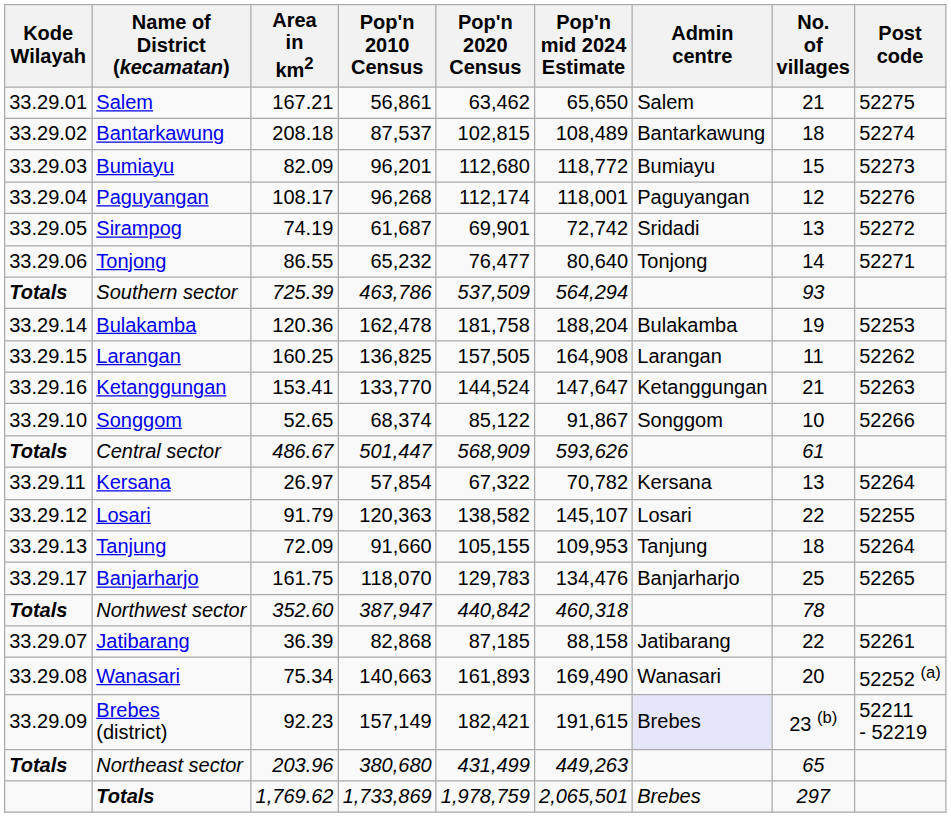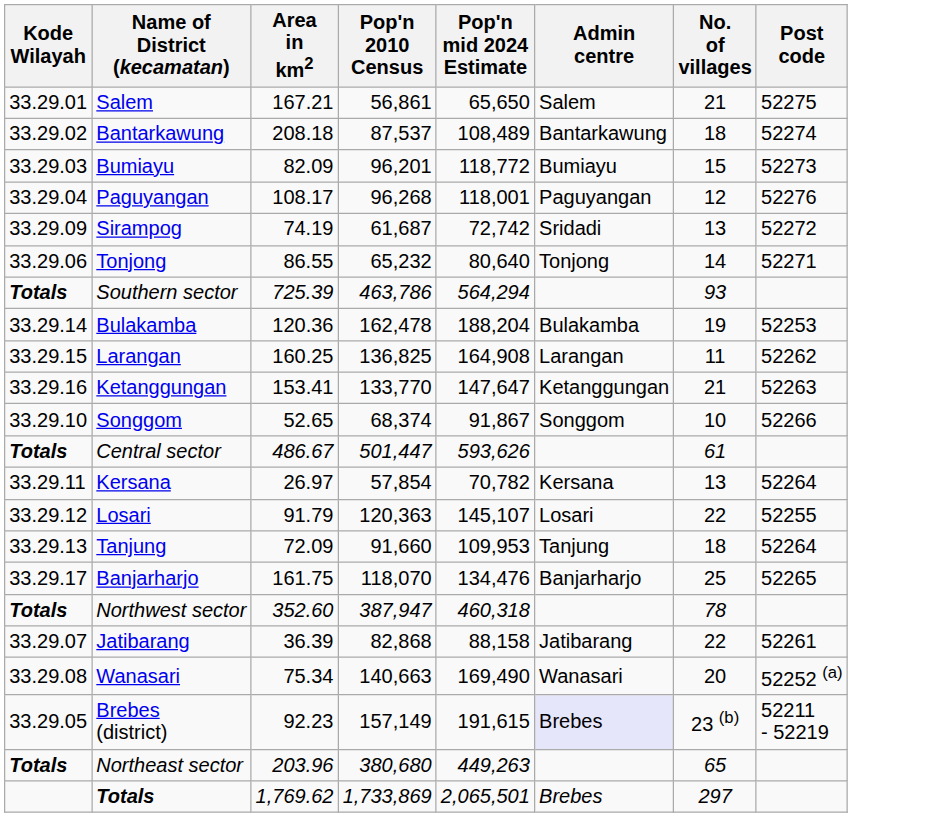 <table class="wikitable">
 <tr>
 <th>Kode <br>Wilayah</th>
 <th>Name of<br>District<br>(<em>kecamatan</em>)</th>
 <th>Area<br>in<br>km<sup>2</sup></th>
 <th>Pop'n<br>2010<br>Census</th>
-<th>Pop'n<br>2020<br>Census</th>
 <th>Pop'n<br>mid 2024<br>Estimate</th>
 <th>Admin<br>centre</th>
 <th>No.<br> of<br>villages</th>
 <th>Post<br>code</th>
 </tr>
 <tr>
 <td>33.29.01</td>
 <td><a href='#'>Salem</a></td>
 <td align="right">167.21</td>
 <td align="right">56,861</td>
-<td align="right">63,462</td>
 <td align="right">65,650</td>
 <td>Salem</td>
 <td align="center">21</td>
 <td>52275</td>
 </tr>
 <tr>
 <td>33.29.02</td>
 <td><a href='#'>Bantarkawung</a></td>
 <td align="right">208.18</td>
 <td align="right">87,537</td>
-<td align="right">102,815</td>
 <td align="right">108,489</td>
 <td>Bantarkawung</td>
 <td align="center">18</td>
 <td>52274</td>
 </tr>
 <tr>
 <td>33.29.03</td>
 <td><a href='#'>Bumiayu</a></td>
 <td align="right">82.09</td>
 <td align="right">96,201</td>
-<td align="right">112,680</td>
 <td align="right">118,772</td>
 <td>Bumiayu</td>
 <td align="center">15</td>
 <td>52273</td>
 </tr>
 <tr>
 <td>33.29.04</td>
 <td><a href='#'>Paguyangan</a></td>
 <td align="right">108.17</td>
 <td align="right">96,268</td>
-<td align="right">112,174</td>
 <td align="right">118,001</td>
 <td>Paguyangan</td>
 <td align="center">12</td>
 <td>52276</td>
 </tr>
 <tr>
-<td>33.29.05</td>
+<td>33.29.09</td>
 <td><a href='#'>Sirampog</a></td>
 <td align="right">74.19</td>
 <td align="right">61,687</td>
-<td align="right">69,901</td>
 <td align="right">72,742</td>
 <td>Sridadi</td>
 <td align="center">13</td>
 <td>52272</td>
 </tr>
 <tr>
 <td>33.29.06</td>
 <td><a href='#'>Tonjong</a></td>
 <td align="right">86.55</td>
 <td align="right">65,232</td>
-<td align="right">76,477</td>
 <td align="right">80,640</td>
 <td>Tonjong</td>
 <td align="center">14</td>
 <td>52271</td>
 </tr>
 <tr>
 <td><strong><em>Totals</em></strong></td>
 <td><em>Southern sector</em></td>
 <td align="right"><em>725.39</em></td>
 <td align="right"><em>463,786</em></td>
-<td align="right"><em>537,509</em></td>
 <td align="right"><em>564,294</em></td>
 <td></td>
 <td align="center"><em>93</em></td>
 <td></td>
 </tr>
 <tr>
 <td>33.29.14</td>
 <td><a href='#'>Bulakamba</a></td>
 <td align="right">120.36</td>
 <td align="right">162,478</td>
-<td align="right">181,758</td>
 <td align="right">188,204</td>
 <td>Bulakamba</td>
 <td align="center">19</td>
 <td>52253</td>
 </tr>
 <tr>
 <td>33.29.15</td>
 <td><a href='#'>Larangan</a></td>
 <td align="right">160.25</td>
 <td align="right">136,825</td>
-<td align="right">157,505</td>
 <td align="right">164,908</td>
 <td>Larangan</td>
 <td align="center">11</td>
 <td>52262</td>
 </tr>
 <tr>
 <td>33.29.16</td>
 <td><a href='#'>Ketanggungan</a></td>
 <td align="right">153.41</td>
 <td align="right">133,770</td>
-<td align="right">144,524</td>
 <td align="right">147,647</td>
 <td>Ketanggungan</td>
 <td align="center">21</td>
 <td>52263</td>
 </tr>
 <tr>
 <td>33.29.10</td>
 <td><a href='#'>Songgom</a></td>
 <td align="right">52.65</td>
 <td align="right">68,374</td>
-<td align="right">85,122</td>
 <td align="right">91,867</td>
 <td>Songgom</td>
 <td align="center">10</td>
 <td>52266</td>
 </tr>
 <tr>
 <td><strong><em>Totals</em></strong></td>
 <td><em>Central sector</em></td>
 <td align="right"><em>486.67</em></td>
 <td align="right"><em>501,447</em></td>
-<td align="right"><em>568,909</em></td>
 <td align="right"><em>593,626</em></td>
 <td></td>
 <td align="center"><em>61</em></td>
 <td></td>
 </tr>
 <tr>
 <td>33.29.11</td>
 <td><a href='#'>Kersana</a></td>
 <td align="right">26.97</td>
 <td align="right">57,854</td>
-<td align="right">67,322</td>
 <td align="right">70,782</td>
 <td>Kersana</td>
 <td align="center">13</td>
 <td>52264</td>
 </tr>
 <tr>
 <td>33.29.12</td>
 <td><a href='#'>Losari</a></td>
 <td align="right">91.79</td>
 <td align="right">120,363</td>
-<td align="right">138,582</td>
 <td align="right">145,107</td>
 <td>Losari</td>
 <td align="center">22</td>
 <td>52255</td>
 </tr>
 <tr>
 <td>33.29.13</td>
 <td><a href='#'>Tanjung</a></td>
 <td align="right">72.09</td>
 <td align="right">91,660</td>
-<td align="right">105,155</td>
 <td align="right">109,953</td>
 <td>Tanjung</td>
 <td align="center">18</td>
 <td>52264</td>
 </tr>
 <tr>
 <td>33.29.17</td>
 <td><a href='#'>Banjarharjo</a></td>
 <td align="right">161.75</td>
 <td align="right">118,070</td>
-<td align="right">129,783</td>
 <td align="right">134,476</td>
 <td>Banjarharjo</td>
 <td align="center">25</td>
 <td>52265</td>
 </tr>
 <tr>
 <td><strong><em>Totals</em></strong></td>
 <td><em>Northwest sector</em></td>
 <td align="right"><em>352.60</em></td>
 <td align="right"><em>387,947</em></td>
-<td align="right"><em>440,842</em></td>
 <td align="right"><em>460,318</em></td>
 <td></td>
 <td align="center"><em>78</em></td>
 <td></td>
 </tr>
 <tr>
 <td>33.29.07</td>
 <td><a href='#'>Jatibarang</a></td>
 <td align="right">36.39</td>
 <td align="right">82,868</td>
-<td align="right">87,185</td>
 <td align="right">88,158</td>
 <td>Jatibarang</td>
 <td align="center">22</td>
 <td>52261</td>
 </tr>
 <tr>
 <td>33.29.08</td>
 <td><a href='#'>Wanasari</a></td>
 <td align="right">75.34</td>
 <td align="right">140,663</td>
-<td align="right">161,893</td>
 <td align="right">169,490</td>
 <td>Wanasari</td>
 <td align="center">20</td>
 <td>52252 <sup>(a)</sup></td>
 </tr>
 <tr>
-<td>33.29.09</td>
+<td>33.29.05</td>
 <td><a href='#'>Brebes</a> <br>(district)</td>
 <td align="right">92.23</td>
 <td align="right">157,149</td>
-<td align="right">182,421</td>
 <td align="right">191,615</td>
 <td style="background: lavender;">Brebes</td>
 <td align="center">23 <sup>(b)</sup></td>
 <td>52211<br>- 52219</td>
 </tr>
 <tr>
 <td><strong><em>Totals</em></strong></td>
 <td><em>Northeast sector</em></td>
 <td align="right"><em>203.96</em></td>
 <td align="right"><em>380,680</em></td>
-<td align="right"><em>431,499</em></td>
 <td align="right"><em>449,263</em></td>
 <td></td>
 <td align="center"><em>65</em></td>
 <td></td>
 </tr>
 <tr>
 <td></td>
 <td><strong><em>Totals</em></strong></td>
 <td align="right"><em>1,769.62</em></td>
 <td align="right"><em>1,733,869</em></td>
-<td align="right"><em>1,978,759</em></td>
 <td align="right"><em>2,065,501</em></td>
 <td><em>Brebes</em></td>
 <td align="center"><em>297</em></td>
 <td></td>
 </tr>
 </table>
